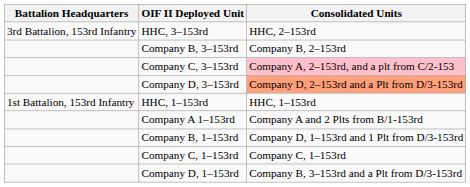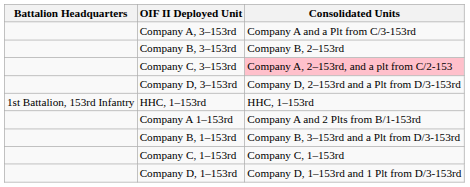 <table class="wikitable">
 <tr>
 <th>Battalion Headquarters</th>
 <th>OIF II Deployed Unit</th>
 <th>Consolidated Units</th>
 </tr>
 <tr>
-<td>3rd Battalion, 153rd Infantry</td>
-<td>HHC, 3–153rd</td>
-<td>HHC, 2–153rd</td>
+<td></td>
+<td>Company A, 3–153rd</td>
+<td>Company A and a Plt from C/3-153rd</td>
 </tr>
 <tr>
 <td></td>
 <td>Company B, 3–153rd</td>
 <td>Company B, 2–153rd</td>
 </tr>
 <tr>
 <td></td>
 <td>Company C, 3–153rd</td>
 <td style="background: pink;">Company A, 2–153rd, and a plt from C/2-153</td>
 </tr>
 <tr>
 <td></td>
 <td>Company D, 3–153rd</td>
-<td style="background: lightsalmon;">Company D, 2–153rd and a Plt from D/3-153rd</td>
+<td>Company D, 2–153rd and a Plt from D/3-153rd</td>
 </tr>
 <tr>
 <td>1st Battalion, 153rd Infantry</td>
 <td>HHC, 1–153rd</td>
 <td>HHC, 1–153rd</td>
 </tr>
 <tr>
 <td></td>
 <td>Company A 1–153rd</td>
 <td>Company A and 2 Plts from B/1-153rd</td>
 </tr>
 <tr>
 <td></td>
 <td>Company B, 1–153rd</td>
-<td>Company D, 1–153rd and 1 Plt from D/3-153rd</td>
+<td>Company B, 3–153rd and a Plt from D/3-153rd</td>
 </tr>
 <tr>
 <td></td>
 <td>Company C, 1–153rd</td>
 <td>Company C, 1–153rd</td>
 </tr>
 <tr>
 <td></td>
 <td>Company D, 1–153rd</td>
-<td>Company B, 3–153rd and a Plt from D/3-153rd</td>
+<td>Company D, 1–153rd and 1 Plt from D/3-153rd</td>
 </tr>
 </table>
